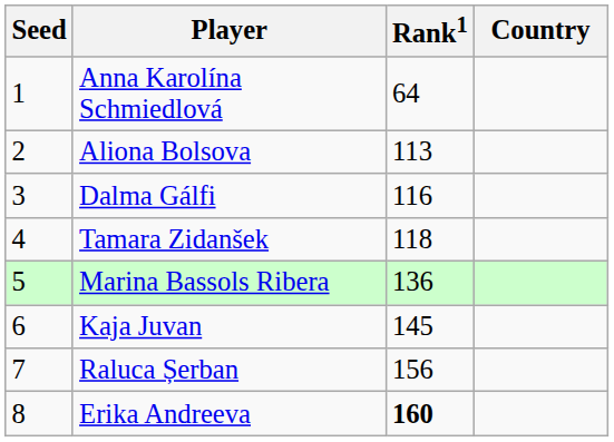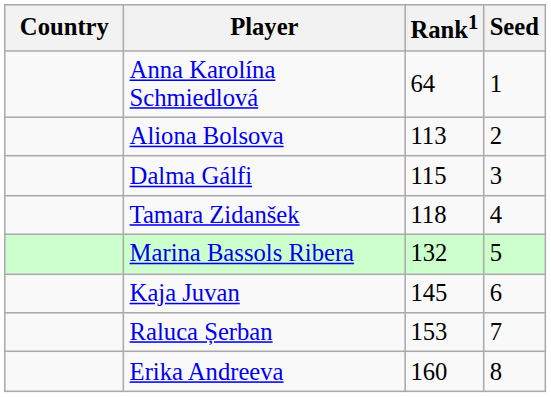 <table class="sortable wikitable">
 <tr>
-<th>Seed</th>
+<th width="70">Country</th>
 <th width="175">Player</th>
 <th>Rank<sup>1</sup></th>
-<th width="70">Country</th>
+<th>Seed</th>
 </tr>
 <tr>
-<td>1</td>
+<td></td>
 <td><a href='#'>Anna Karolína Schmiedlová</a></td>
 <td>64</td>
-<td></td>
+<td>1</td>
 </tr>
 <tr>
-<td>2</td>
+<td></td>
 <td><a href='#'>Aliona Bolsova</a></td>
 <td>113</td>
-<td></td>
+<td>2</td>
 </tr>
 <tr>
+<td></td>
+<td><a href='#'>Dalma Gálfi</a></td>
+<td>115</td>
 <td>3</td>
-<td><a href='#'>Dalma Gálfi</a></td>
-<td>116</td>
-<td></td>
 </tr>
 <tr>
-<td>4</td>
+<td></td>
 <td><a href='#'>Tamara Zidanšek</a></td>
 <td>118</td>
-<td></td>
+<td>4</td>
 </tr>
 <tr style="background:#cfc;">
+<td></td>
+<td><a href='#'>Marina Bassols Ribera</a></td>
+<td>132</td>
 <td>5</td>
-<td><a href='#'>Marina Bassols Ribera</a></td>
-<td>136</td>
-<td></td>
 </tr>
 <tr>
-<td>6</td>
+<td></td>
 <td><a href='#'>Kaja Juvan</a></td>
 <td>145</td>
-<td></td>
+<td>6</td>
 </tr>
 <tr>
+<td></td>
+<td><a href='#'>Raluca Șerban</a></td>
+<td>153</td>
 <td>7</td>
-<td><a href='#'>Raluca Șerban</a></td>
-<td>156</td>
-<td></td>
 </tr>
 <tr>
+<td></td>
+<td><a href='#'>Erika Andreeva</a></td>
+<td>160</td>
 <td>8</td>
-<td><a href='#'>Erika Andreeva</a></td>
-<td><strong>160</strong></td>
-<td></td>
 </tr>
 </table>
